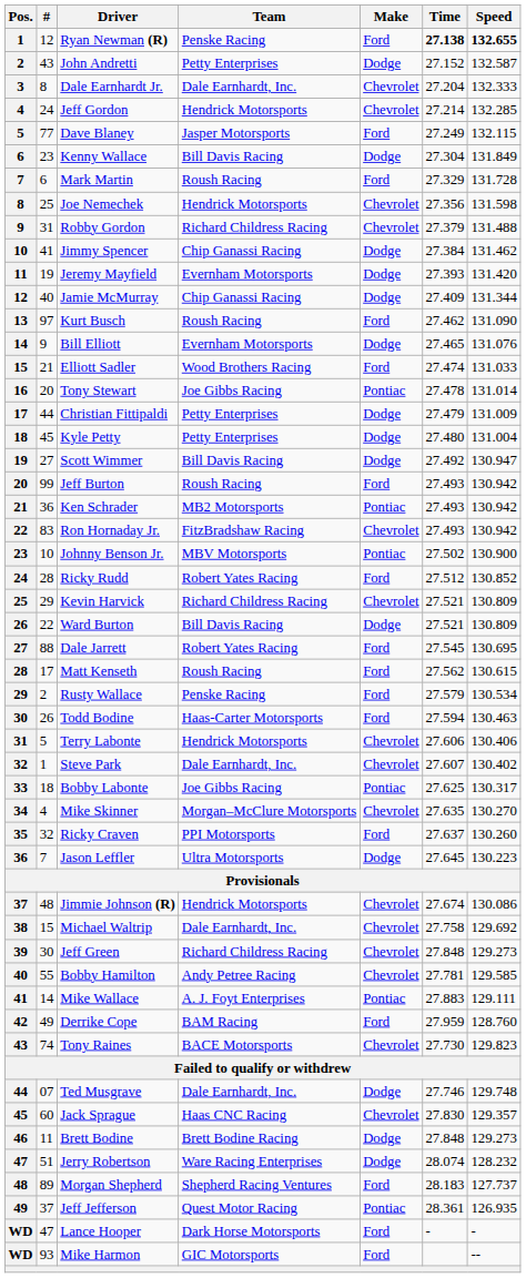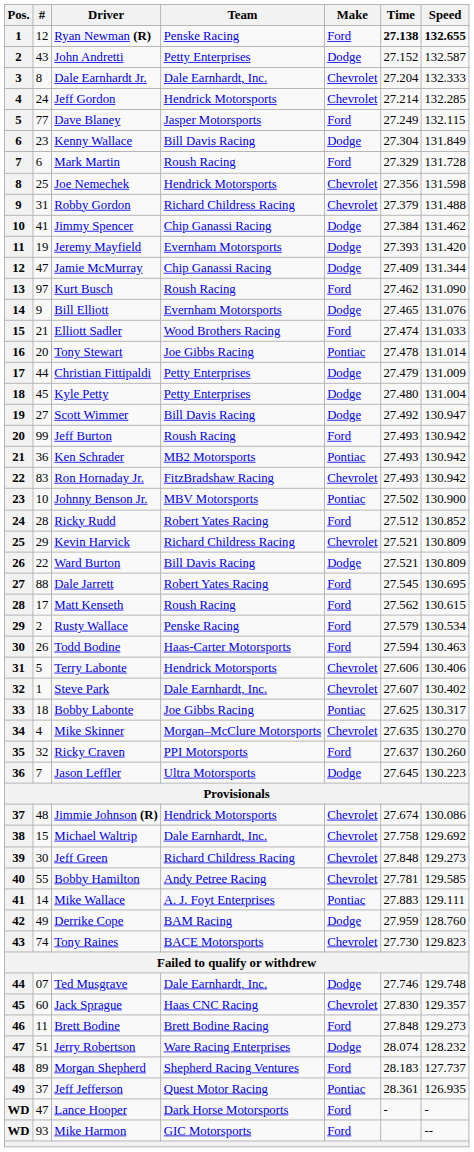 <table class="wikitable" style="font-size:95%">
 <tr>
 <th>Pos.</th>
 <th>#</th>
 <th>Driver</th>
 <th>Team</th>
 <th>Make</th>
 <th>Time</th>
 <th>Speed</th>
 </tr>
 <tr>
 <th>1</th>
 <td>12</td>
 <td><a href='#'>Ryan Newman</a> <strong>(R)</strong></td>
 <td><a href='#'>Penske Racing</a></td>
 <td><a href='#'>Ford</a></td>
 <td><strong>27.138</strong></td>
 <td><strong>132.655</strong></td>
 </tr>
 <tr>
 <th>2</th>
 <td>43</td>
 <td><a href='#'>John Andretti</a></td>
 <td><a href='#'>Petty Enterprises</a></td>
 <td><a href='#'>Dodge</a></td>
 <td>27.152</td>
 <td>132.587</td>
 </tr>
 <tr>
 <th>3</th>
 <td>8</td>
 <td><a href='#'>Dale Earnhardt Jr.</a></td>
 <td><a href='#'>Dale Earnhardt, Inc.</a></td>
 <td><a href='#'>Chevrolet</a></td>
 <td>27.204</td>
 <td>132.333</td>
 </tr>
 <tr>
 <th>4</th>
 <td>24</td>
 <td><a href='#'>Jeff Gordon</a></td>
 <td><a href='#'>Hendrick Motorsports</a></td>
 <td><a href='#'>Chevrolet</a></td>
 <td>27.214</td>
 <td>132.285</td>
 </tr>
 <tr>
 <th>5</th>
 <td>77</td>
 <td><a href='#'>Dave Blaney</a></td>
 <td><a href='#'>Jasper Motorsports</a></td>
 <td><a href='#'>Ford</a></td>
 <td>27.249</td>
 <td>132.115</td>
 </tr>
 <tr>
 <th>6</th>
 <td>23</td>
 <td><a href='#'>Kenny Wallace</a></td>
 <td><a href='#'>Bill Davis Racing</a></td>
 <td><a href='#'>Dodge</a></td>
 <td>27.304</td>
 <td>131.849</td>
 </tr>
 <tr>
 <th>7</th>
 <td>6</td>
 <td><a href='#'>Mark Martin</a></td>
 <td><a href='#'>Roush Racing</a></td>
 <td><a href='#'>Ford</a></td>
 <td>27.329</td>
 <td>131.728</td>
 </tr>
 <tr>
 <th>8</th>
 <td>25</td>
 <td><a href='#'>Joe Nemechek</a></td>
 <td><a href='#'>Hendrick Motorsports</a></td>
 <td><a href='#'>Chevrolet</a></td>
 <td>27.356</td>
 <td>131.598</td>
 </tr>
 <tr>
 <th>9</th>
 <td>31</td>
 <td><a href='#'>Robby Gordon</a></td>
 <td><a href='#'>Richard Childress Racing</a></td>
 <td><a href='#'>Chevrolet</a></td>
 <td>27.379</td>
 <td>131.488</td>
 </tr>
 <tr>
 <th>10</th>
 <td>41</td>
 <td><a href='#'>Jimmy Spencer</a></td>
 <td><a href='#'>Chip Ganassi Racing</a></td>
 <td><a href='#'>Dodge</a></td>
 <td>27.384</td>
 <td>131.462</td>
 </tr>
 <tr>
 <th>11</th>
 <td>19</td>
 <td><a href='#'>Jeremy Mayfield</a></td>
 <td><a href='#'>Evernham Motorsports</a></td>
 <td><a href='#'>Dodge</a></td>
 <td>27.393</td>
 <td>131.420</td>
 </tr>
 <tr>
 <th>12</th>
-<td>40</td>
+<td>47</td>
 <td><a href='#'>Jamie McMurray</a></td>
 <td><a href='#'>Chip Ganassi Racing</a></td>
 <td><a href='#'>Dodge</a></td>
 <td>27.409</td>
 <td>131.344</td>
 </tr>
 <tr>
 <th>13</th>
 <td>97</td>
 <td><a href='#'>Kurt Busch</a></td>
 <td><a href='#'>Roush Racing</a></td>
 <td><a href='#'>Ford</a></td>
 <td>27.462</td>
 <td>131.090</td>
 </tr>
 <tr>
 <th>14</th>
 <td>9</td>
 <td><a href='#'>Bill Elliott</a></td>
 <td><a href='#'>Evernham Motorsports</a></td>
 <td><a href='#'>Dodge</a></td>
 <td>27.465</td>
 <td>131.076</td>
 </tr>
 <tr>
 <th>15</th>
 <td>21</td>
 <td><a href='#'>Elliott Sadler</a></td>
 <td><a href='#'>Wood Brothers Racing</a></td>
 <td><a href='#'>Ford</a></td>
 <td>27.474</td>
 <td>131.033</td>
 </tr>
 <tr>
 <th>16</th>
 <td>20</td>
 <td><a href='#'>Tony Stewart</a></td>
 <td><a href='#'>Joe Gibbs Racing</a></td>
 <td><a href='#'>Pontiac</a></td>
 <td>27.478</td>
 <td>131.014</td>
 </tr>
 <tr>
 <th>17</th>
 <td>44</td>
 <td><a href='#'>Christian Fittipaldi</a></td>
 <td><a href='#'>Petty Enterprises</a></td>
 <td><a href='#'>Dodge</a></td>
 <td>27.479</td>
 <td>131.009</td>
 </tr>
 <tr>
 <th>18</th>
 <td>45</td>
 <td><a href='#'>Kyle Petty</a></td>
 <td><a href='#'>Petty Enterprises</a></td>
 <td><a href='#'>Dodge</a></td>
 <td>27.480</td>
 <td>131.004</td>
 </tr>
 <tr>
 <th>19</th>
 <td>27</td>
 <td><a href='#'>Scott Wimmer</a></td>
 <td><a href='#'>Bill Davis Racing</a></td>
 <td><a href='#'>Dodge</a></td>
 <td>27.492</td>
 <td>130.947</td>
 </tr>
 <tr>
 <th>20</th>
 <td>99</td>
 <td><a href='#'>Jeff Burton</a></td>
 <td><a href='#'>Roush Racing</a></td>
 <td><a href='#'>Ford</a></td>
 <td>27.493</td>
 <td>130.942</td>
 </tr>
 <tr>
 <th>21</th>
 <td>36</td>
 <td><a href='#'>Ken Schrader</a></td>
 <td><a href='#'>MB2 Motorsports</a></td>
 <td><a href='#'>Pontiac</a></td>
 <td>27.493</td>
 <td>130.942</td>
 </tr>
 <tr>
 <th>22</th>
 <td>83</td>
 <td><a href='#'>Ron Hornaday Jr.</a></td>
 <td><a href='#'>FitzBradshaw Racing</a></td>
 <td><a href='#'>Chevrolet</a></td>
 <td>27.493</td>
 <td>130.942</td>
 </tr>
 <tr>
 <th>23</th>
 <td>10</td>
 <td><a href='#'>Johnny Benson Jr.</a></td>
 <td><a href='#'>MBV Motorsports</a></td>
 <td><a href='#'>Pontiac</a></td>
 <td>27.502</td>
 <td>130.900</td>
 </tr>
 <tr>
 <th>24</th>
 <td>28</td>
 <td><a href='#'>Ricky Rudd</a></td>
 <td><a href='#'>Robert Yates Racing</a></td>
 <td><a href='#'>Ford</a></td>
 <td>27.512</td>
 <td>130.852</td>
 </tr>
 <tr>
 <th>25</th>
 <td>29</td>
 <td><a href='#'>Kevin Harvick</a></td>
 <td><a href='#'>Richard Childress Racing</a></td>
 <td><a href='#'>Chevrolet</a></td>
 <td>27.521</td>
 <td>130.809</td>
 </tr>
 <tr>
 <th>26</th>
 <td>22</td>
 <td><a href='#'>Ward Burton</a></td>
 <td><a href='#'>Bill Davis Racing</a></td>
 <td><a href='#'>Dodge</a></td>
 <td>27.521</td>
 <td>130.809</td>
 </tr>
 <tr>
 <th>27</th>
 <td>88</td>
 <td><a href='#'>Dale Jarrett</a></td>
 <td><a href='#'>Robert Yates Racing</a></td>
 <td><a href='#'>Ford</a></td>
 <td>27.545</td>
 <td>130.695</td>
 </tr>
 <tr>
 <th>28</th>
 <td>17</td>
 <td><a href='#'>Matt Kenseth</a></td>
 <td><a href='#'>Roush Racing</a></td>
 <td><a href='#'>Ford</a></td>
 <td>27.562</td>
 <td>130.615</td>
 </tr>
 <tr>
 <th>29</th>
 <td>2</td>
 <td><a href='#'>Rusty Wallace</a></td>
 <td><a href='#'>Penske Racing</a></td>
 <td><a href='#'>Ford</a></td>
 <td>27.579</td>
 <td>130.534</td>
 </tr>
 <tr>
 <th>30</th>
 <td>26</td>
 <td><a href='#'>Todd Bodine</a></td>
 <td><a href='#'>Haas-Carter Motorsports</a></td>
 <td><a href='#'>Ford</a></td>
 <td>27.594</td>
 <td>130.463</td>
 </tr>
 <tr>
 <th>31</th>
 <td>5</td>
 <td><a href='#'>Terry Labonte</a></td>
 <td><a href='#'>Hendrick Motorsports</a></td>
 <td><a href='#'>Chevrolet</a></td>
 <td>27.606</td>
 <td>130.406</td>
 </tr>
 <tr>
 <th>32</th>
 <td>1</td>
 <td><a href='#'>Steve Park</a></td>
 <td><a href='#'>Dale Earnhardt, Inc.</a></td>
 <td><a href='#'>Chevrolet</a></td>
 <td>27.607</td>
 <td>130.402</td>
 </tr>
 <tr>
 <th>33</th>
 <td>18</td>
 <td><a href='#'>Bobby Labonte</a></td>
 <td><a href='#'>Joe Gibbs Racing</a></td>
 <td><a href='#'>Pontiac</a></td>
 <td>27.625</td>
 <td>130.317</td>
 </tr>
 <tr>
 <th>34</th>
 <td>4</td>
 <td><a href='#'>Mike Skinner</a></td>
 <td><a href='#'>Morgan–McClure Motorsports</a></td>
 <td><a href='#'>Chevrolet</a></td>
 <td>27.635</td>
 <td>130.270</td>
 </tr>
 <tr>
 <th>35</th>
 <td>32</td>
 <td><a href='#'>Ricky Craven</a></td>
 <td><a href='#'>PPI Motorsports</a></td>
 <td><a href='#'>Ford</a></td>
 <td>27.637</td>
 <td>130.260</td>
 </tr>
 <tr>
 <th>36</th>
 <td>7</td>
 <td><a href='#'>Jason Leffler</a></td>
 <td><a href='#'>Ultra Motorsports</a></td>
 <td><a href='#'>Dodge</a></td>
 <td>27.645</td>
 <td>130.223</td>
 </tr>
 <tr>
 <th colspan="7">Provisionals</th>
 </tr>
 <tr>
 <th>37</th>
 <td>48</td>
 <td><a href='#'>Jimmie Johnson</a> <strong>(R)</strong></td>
 <td><a href='#'>Hendrick Motorsports</a></td>
 <td><a href='#'>Chevrolet</a></td>
 <td>27.674</td>
 <td>130.086</td>
 </tr>
 <tr>
 <th>38</th>
 <td>15</td>
 <td><a href='#'>Michael Waltrip</a></td>
 <td><a href='#'>Dale Earnhardt, Inc.</a></td>
 <td><a href='#'>Chevrolet</a></td>
 <td>27.758</td>
 <td>129.692</td>
 </tr>
 <tr>
 <th>39</th>
 <td>30</td>
 <td><a href='#'>Jeff Green</a></td>
 <td><a href='#'>Richard Childress Racing</a></td>
 <td><a href='#'>Chevrolet</a></td>
 <td>27.848</td>
 <td>129.273</td>
 </tr>
 <tr>
 <th>40</th>
 <td>55</td>
 <td><a href='#'>Bobby Hamilton</a></td>
 <td><a href='#'>Andy Petree Racing</a></td>
 <td><a href='#'>Chevrolet</a></td>
 <td>27.781</td>
 <td>129.585</td>
 </tr>
 <tr>
 <th>41</th>
 <td>14</td>
 <td><a href='#'>Mike Wallace</a></td>
 <td><a href='#'>A. J. Foyt Enterprises</a></td>
 <td><a href='#'>Pontiac</a></td>
 <td>27.883</td>
 <td>129.111</td>
 </tr>
 <tr>
 <th>42</th>
 <td>49</td>
 <td><a href='#'>Derrike Cope</a></td>
 <td><a href='#'>BAM Racing</a></td>
-<td><a href='#'>Ford</a></td>
+<td><a href='#'>Dodge</a></td>
 <td>27.959</td>
 <td>128.760</td>
 </tr>
 <tr>
 <th>43</th>
 <td>74</td>
 <td><a href='#'>Tony Raines</a></td>
 <td><a href='#'>BACE Motorsports</a></td>
 <td><a href='#'>Chevrolet</a></td>
 <td>27.730</td>
 <td>129.823</td>
 </tr>
 <tr>
 <th colspan="7">Failed to qualify or withdrew</th>
 </tr>
 <tr>
 <th>44</th>
 <td>07</td>
 <td><a href='#'>Ted Musgrave</a></td>
 <td><a href='#'>Dale Earnhardt, Inc.</a></td>
 <td><a href='#'>Dodge</a></td>
 <td>27.746</td>
 <td>129.748</td>
 </tr>
 <tr>
 <th>45</th>
 <td>60</td>
 <td><a href='#'>Jack Sprague</a></td>
 <td><a href='#'>Haas CNC Racing</a></td>
 <td><a href='#'>Chevrolet</a></td>
 <td>27.830</td>
 <td>129.357</td>
 </tr>
 <tr>
 <th>46</th>
 <td>11</td>
 <td><a href='#'>Brett Bodine</a></td>
 <td><a href='#'>Brett Bodine Racing</a></td>
-<td><a href='#'>Dodge</a></td>
+<td><a href='#'>Ford</a></td>
 <td>27.848</td>
 <td>129.273</td>
 </tr>
 <tr>
 <th>47</th>
 <td>51</td>
 <td><a href='#'>Jerry Robertson</a></td>
 <td><a href='#'>Ware Racing Enterprises</a></td>
 <td><a href='#'>Dodge</a></td>
 <td>28.074</td>
 <td>128.232</td>
 </tr>
 <tr>
 <th>48</th>
 <td>89</td>
 <td><a href='#'>Morgan Shepherd</a></td>
 <td><a href='#'>Shepherd Racing Ventures</a></td>
 <td><a href='#'>Ford</a></td>
 <td>28.183</td>
 <td>127.737</td>
 </tr>
 <tr>
 <th>49</th>
 <td>37</td>
 <td><a href='#'>Jeff Jefferson</a></td>
 <td><a href='#'>Quest Motor Racing</a></td>
 <td><a href='#'>Pontiac</a></td>
 <td>28.361</td>
 <td>126.935</td>
 </tr>
 <tr>
 <th>WD</th>
 <td>47</td>
 <td><a href='#'>Lance Hooper</a></td>
 <td><a href='#'>Dark Horse Motorsports</a></td>
 <td><a href='#'>Ford</a></td>
 <td>-</td>
 <td>-</td>
 </tr>
 <tr>
 <th>WD</th>
 <td>93</td>
 <td><a href='#'>Mike Harmon</a></td>
 <td><a href='#'>GIC Motorsports</a></td>
 <td><a href='#'>Ford</a></td>
 <td></td>
 <td>--</td>
 </tr>
 <tr>
 <th colspan="7"></th>
 </tr>
 </table>
